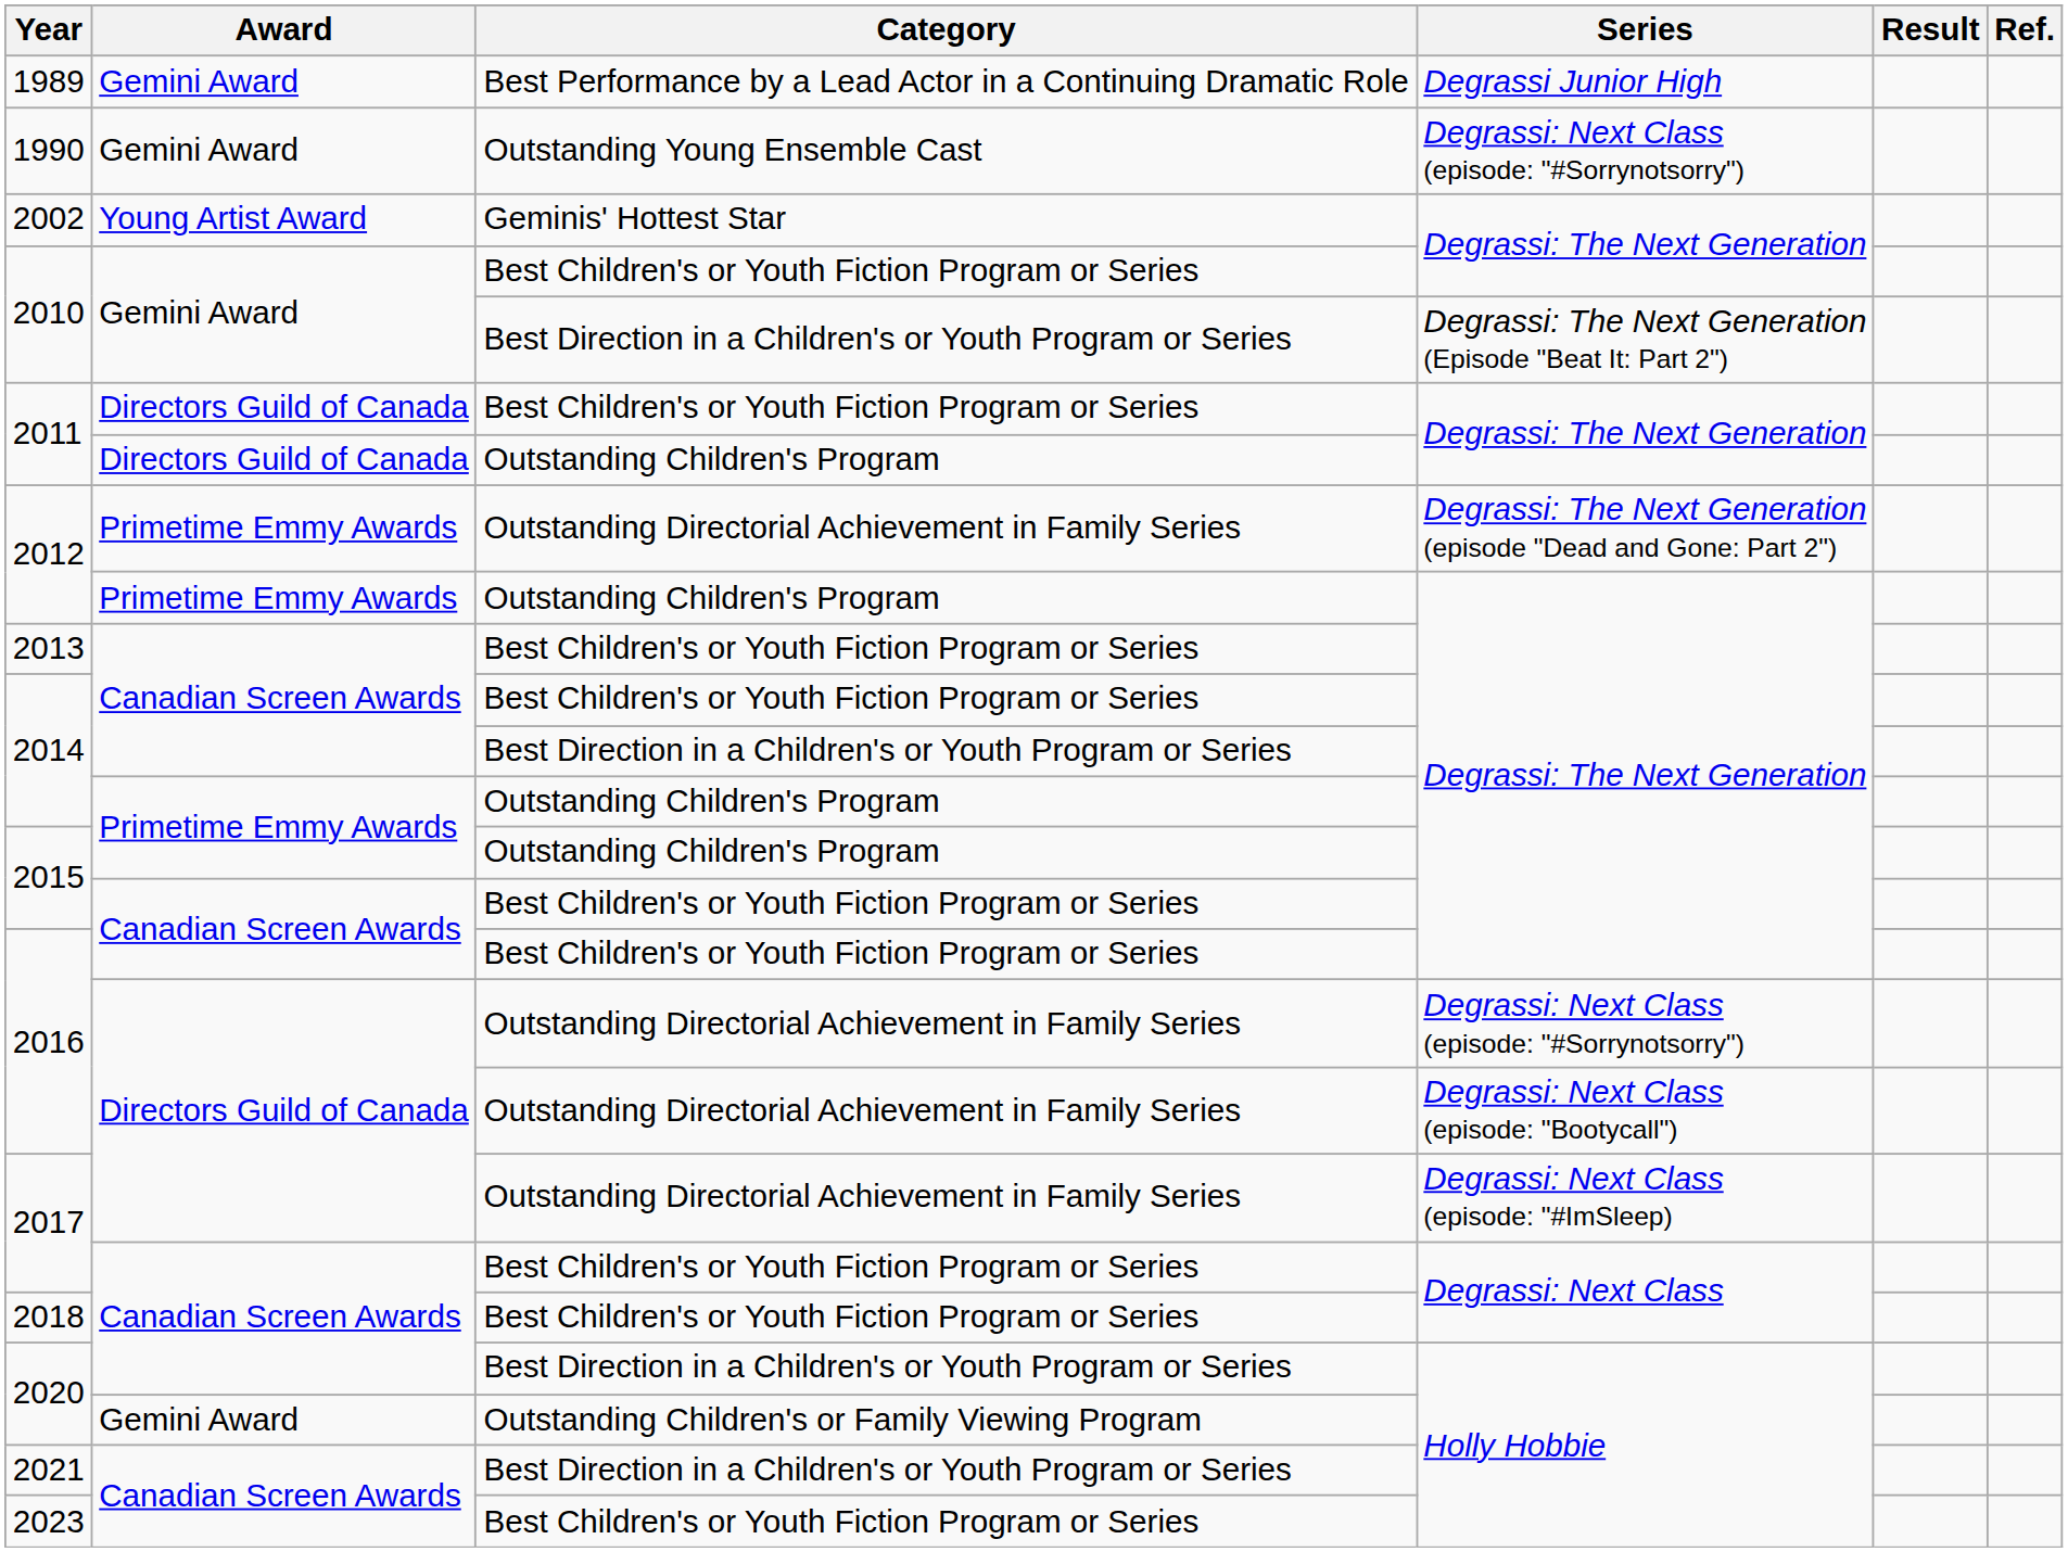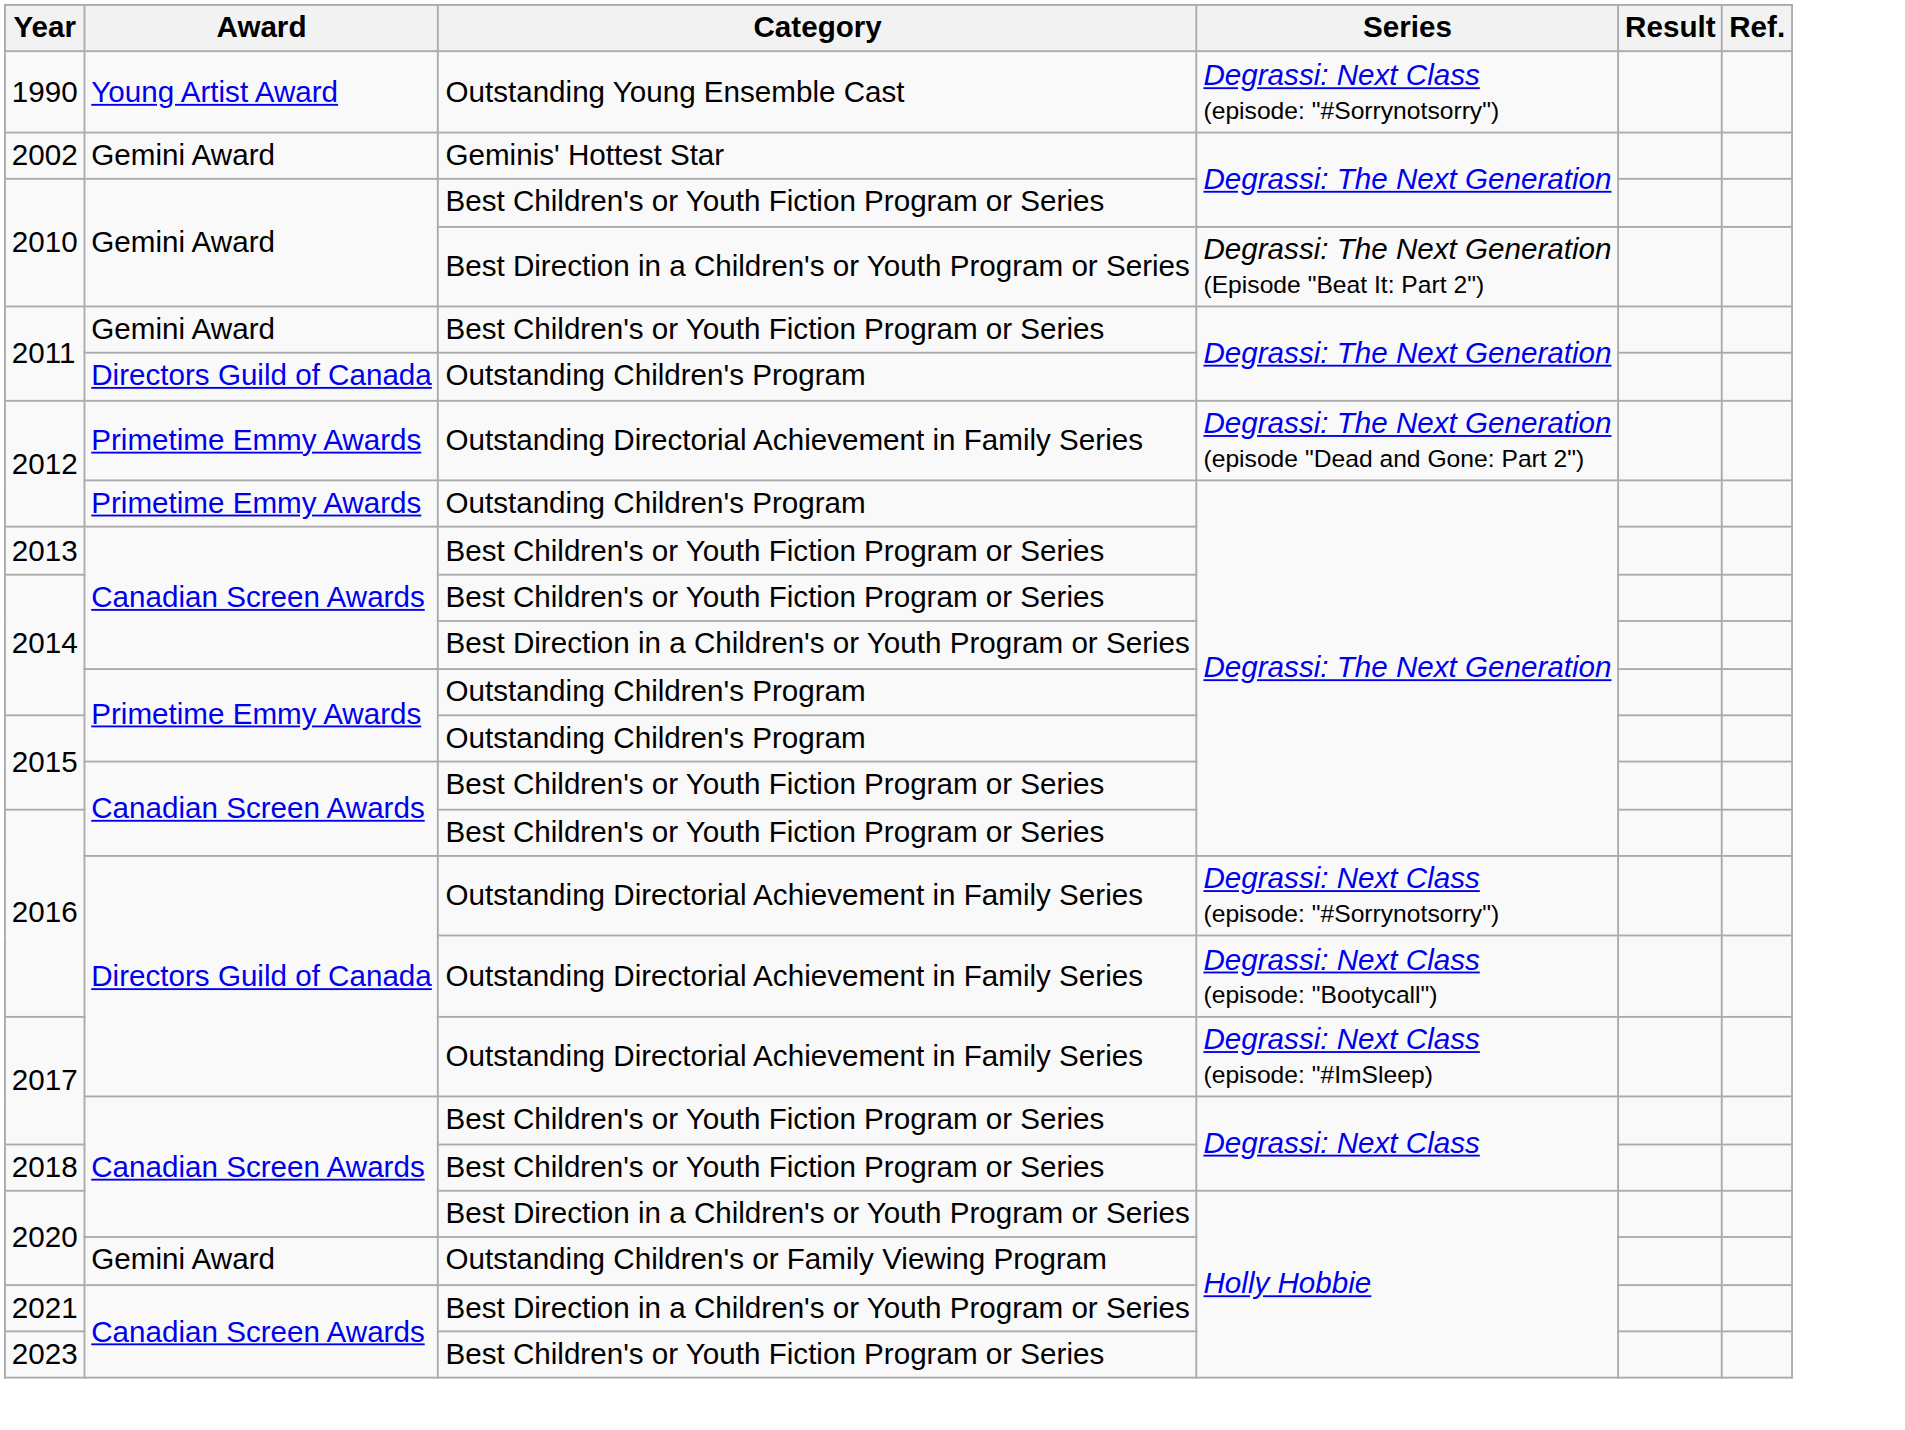 <table class="wikitable">
 <tr>
 <th>Year</th>
 <th>Award</th>
 <th>Category</th>
 <th>Series</th>
 <th>Result</th>
 <th>Ref.</th>
 </tr>
 <tr>
-<td>1989</td>
-<td><a href='#'>Gemini Award</a></td>
-<td>Best Performance by a Lead Actor in a Continuing Dramatic Role</td>
-<td><em><a href='#'>Degrassi Junior High</a></em></td>
-<td></td>
-<td></td>
-</tr>
-<tr>
 <td>1990</td>
-<td>Gemini Award</td>
+<td><a href='#'>Young Artist Award</a></td>
 <td>Outstanding Young Ensemble Cast</td>
 <td><em><a href='#'>Degrassi: Next Class</a></em><br><small>(episode: "#Sorrynotsorry")</small></td>
 <td></td>
 <td></td>
 </tr>
 <tr>
 <td>2002</td>
-<td><a href='#'>Young Artist Award</a></td>
+<td>Gemini Award</td>
 <td>Geminis' Hottest Star</td>
 <td rowspan="2"><em><a href='#'>Degrassi: The Next Generation</a></em></td>
 <td></td>
 <td></td>
 </tr>
 <tr>
 <td rowspan="2">2010</td>
 <td rowspan="2">Gemini Award</td>
 <td>Best Children's or Youth Fiction Program or Series</td>
 <td></td>
 <td></td>
 </tr>
 <tr>
 <td>Best Direction in a Children's or Youth Program or Series</td>
 <td><em>Degrassi: The Next Generation</em><br><small>(Episode "Beat It: Part 2")</small></td>
 <td></td>
 <td></td>
 </tr>
 <tr>
 <td rowspan="2">2011</td>
-<td><a href='#'>Directors Guild of Canada</a></td>
+<td>Gemini Award</td>
 <td>Best Children's or Youth Fiction Program or Series</td>
 <td rowspan="2"><em><a href='#'>Degrassi: The Next Generation</a></em></td>
 <td></td>
 <td></td>
 </tr>
 <tr>
 <td><a href='#'>Directors Guild of Canada</a></td>
 <td>Outstanding Children's Program</td>
 <td></td>
 <td></td>
 </tr>
 <tr>
 <td rowspan="2">2012</td>
 <td><a href='#'>Primetime Emmy Awards</a></td>
 <td>Outstanding Directorial Achievement in Family Series</td>
 <td><em><a href='#'>Degrassi: The Next Generation</a></em><br><small>(episode "Dead and Gone: Part 2")</small></td>
 <td></td>
 <td></td>
 </tr>
 <tr>
 <td><a href='#'>Primetime Emmy Awards</a></td>
 <td>Outstanding Children's Program</td>
 <td rowspan="8"><em><a href='#'>Degrassi: The Next Generation</a></em></td>
 <td></td>
 <td></td>
 </tr>
 <tr>
 <td>2013</td>
 <td rowspan="3"><a href='#'>Canadian Screen Awards</a></td>
 <td>Best Children's or Youth Fiction Program or Series</td>
 <td></td>
 <td></td>
 </tr>
 <tr>
 <td rowspan="3">2014</td>
 <td>Best Children's or Youth Fiction Program or Series</td>
 <td></td>
 <td></td>
 </tr>
 <tr>
 <td>Best Direction in a Children's or Youth Program or Series</td>
 <td></td>
 <td></td>
 </tr>
 <tr>
 <td rowspan="2"><a href='#'>Primetime Emmy Awards</a></td>
 <td>Outstanding Children's Program</td>
 <td></td>
 <td></td>
 </tr>
 <tr>
 <td rowspan="2">2015</td>
 <td>Outstanding Children's Program</td>
 <td></td>
 <td></td>
 </tr>
 <tr>
 <td rowspan="2"><a href='#'>Canadian Screen Awards</a></td>
 <td>Best Children's or Youth Fiction Program or Series</td>
 <td></td>
 <td></td>
 </tr>
 <tr>
 <td rowspan="3">2016</td>
 <td>Best Children's or Youth Fiction Program or Series</td>
 <td></td>
 <td></td>
 </tr>
 <tr>
 <td rowspan="3"><a href='#'>Directors Guild of Canada</a></td>
 <td>Outstanding Directorial Achievement in Family Series</td>
 <td><em><a href='#'>Degrassi: Next Class</a></em><br><small>(episode: "#Sorrynotsorry")</small></td>
 <td></td>
 <td></td>
 </tr>
 <tr>
 <td>Outstanding Directorial Achievement in Family Series</td>
 <td><em><a href='#'>Degrassi: Next Class</a></em><br><small>(episode: "Bootycall")</small></td>
 <td></td>
 <td></td>
 </tr>
 <tr>
 <td rowspan="2">2017</td>
 <td>Outstanding Directorial Achievement in Family Series</td>
 <td><em><a href='#'>Degrassi: Next Class</a></em><br><small>(episode: "#ImSleep)</small></td>
 <td></td>
 <td></td>
 </tr>
 <tr>
 <td rowspan="3"><a href='#'>Canadian Screen Awards</a></td>
 <td>Best Children's or Youth Fiction Program or Series</td>
 <td rowspan="2"><em><a href='#'>Degrassi: Next Class</a></em></td>
 <td></td>
 <td></td>
 </tr>
 <tr>
 <td>2018</td>
 <td>Best Children's or Youth Fiction Program or Series</td>
 <td></td>
 <td></td>
 </tr>
 <tr>
 <td rowspan="2">2020</td>
 <td>Best Direction in a Children's or Youth Program or Series</td>
 <td rowspan="4"><em><a href='#'>Holly Hobbie</a></em></td>
 <td></td>
 <td></td>
 </tr>
 <tr>
 <td>Gemini Award</td>
 <td>Outstanding Children's or Family Viewing Program</td>
 <td></td>
 <td></td>
 </tr>
 <tr>
 <td>2021</td>
 <td rowspan="2"><a href='#'>Canadian Screen Awards</a></td>
 <td>Best Direction in a Children's or Youth Program or Series</td>
 <td></td>
 <td></td>
 </tr>
 <tr>
 <td>2023</td>
 <td>Best Children's or Youth Fiction Program or Series</td>
 <td></td>
 <td></td>
 </tr>
 </table>
